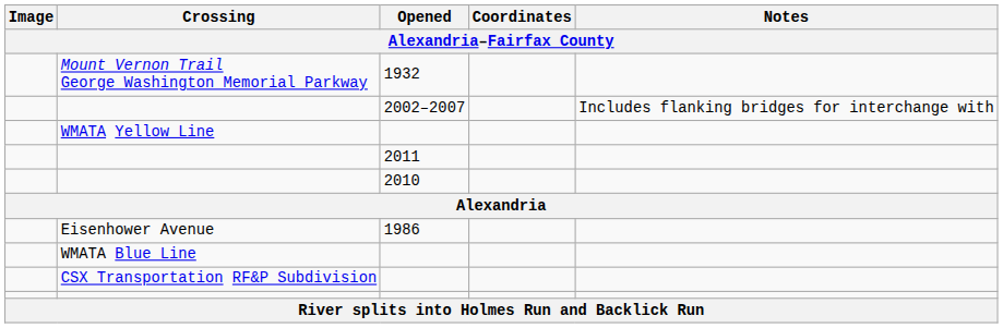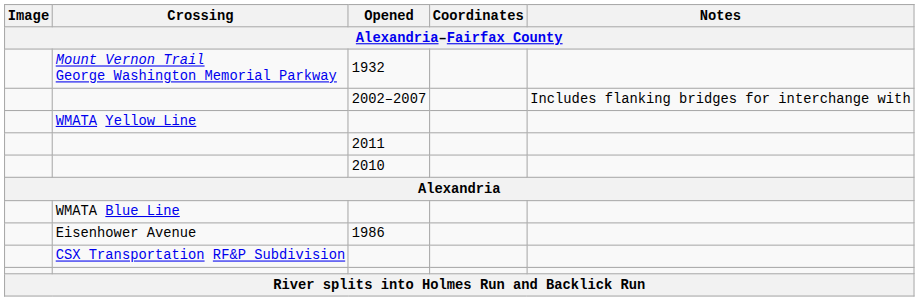 <table class="wikitable">
 <tr>
 <th>Image</th>
 <th>Crossing</th>
 <th>Opened</th>
 <th>Coordinates</th>
 <th>Notes</th>
 </tr>
 <tr>
 <th colspan="5"><a href='#'>Alexandria</a>–<a href='#'>Fairfax County</a></th>
 </tr>
 <tr>
 <td></td>
 <td><em><a href='#'>Mount Vernon Trail</a></em><br><a href='#'>George Washington Memorial Parkway</a></td>
 <td>1932</td>
 <td></td>
 <td></td>
 </tr>
 <tr>
 <td></td>
 <td></td>
 <td>2002–2007</td>
 <td></td>
 <td>Includes flanking bridges for interchange with </td>
 </tr>
 <tr>
 <td></td>
 <td><a href='#'>WMATA</a> <a href='#'>Yellow Line</a></td>
 <td></td>
 <td></td>
 <td></td>
 </tr>
 <tr>
 <td></td>
 <td></td>
 <td>2011</td>
 <td></td>
 <td></td>
 </tr>
 <tr>
 <td></td>
 <td></td>
 <td>2010</td>
 <td></td>
 <td></td>
 </tr>
 <tr>
 <th colspan="5">Alexandria</th>
 </tr>
 <tr>
 <td></td>
-<td>Eisenhower Avenue</td>
-<td>1986</td>
+<td>WMATA <a href='#'>Blue Line</a></td>
+<td></td>
 <td></td>
 <td></td>
 </tr>
 <tr>
 <td></td>
-<td>WMATA <a href='#'>Blue Line</a></td>
-<td></td>
+<td>Eisenhower Avenue</td>
+<td>1986</td>
 <td></td>
 <td></td>
 </tr>
 <tr>
 <td></td>
 <td><a href='#'>CSX Transportation</a> <a href='#'>RF&P Subdivision</a></td>
 <td></td>
 <td></td>
 <td></td>
 </tr>
 <tr>
 <td></td>
 <td></td>
 <td></td>
 <td></td>
 <td></td>
 </tr>
 <tr>
 <th colspan="5">River splits into Holmes Run and Backlick Run</th>
 </tr>
 </table>
